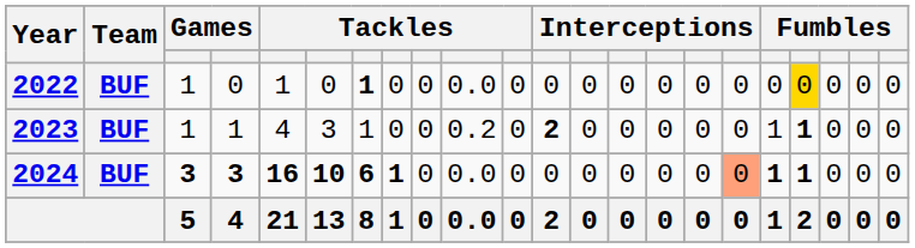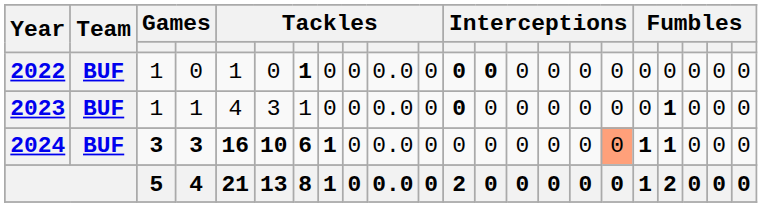 <table class="wikitable" style="text-align: center;">
 <tr>
 <th rowspan="2">Year</th>
 <th rowspan="2">Team</th>
 <th colspan="2">Games</th>
 <th colspan="7">Tackles</th>
 <th colspan="6">Interceptions</th>
 <th colspan="5">Fumbles</th>
 </tr>
 <tr>
 <th></th>
 <th></th>
 <th></th>
 <th></th>
 <th></th>
 <th></th>
 <th></th>
 <th></th>
 <th></th>
 <th></th>
 <th></th>
 <th></th>
 <th></th>
 <th></th>
 <th></th>
 <th></th>
 <th></th>
 <th></th>
 <th></th>
 <th></th>
 </tr>
 <tr>
 <th><a href='#'>2022</a></th>
 <th><a href='#'>BUF</a></th>
 <td>1</td>
 <td>0</td>
 <td>1</td>
 <td>0</td>
 <td><strong>1</strong></td>
 <td>0</td>
 <td>0</td>
 <td>0.0</td>
 <td>0</td>
+<td><strong>0</strong></td>
+<td><strong>0</strong></td>
 <td>0</td>
 <td>0</td>
 <td>0</td>
 <td>0</td>
 <td>0</td>
 <td>0</td>
-<td>0</td>
-<td style="background: gold;">0</td>
 <td>0</td>
 <td>0</td>
 <td>0</td>
 </tr>
 <tr>
 <th><a href='#'>2023</a></th>
 <th><a href='#'>BUF</a></th>
 <td>1</td>
 <td>1</td>
 <td>4</td>
 <td>3</td>
 <td>1</td>
 <td>0</td>
 <td>0</td>
-<td>0.2</td>
+<td>0.0</td>
 <td>0</td>
-<td><strong>2</strong></td>
+<td><strong>0</strong></td>
 <td>0</td>
 <td>0</td>
 <td>0</td>
 <td>0</td>
 <td>0</td>
-<td>1</td>
+<td>0</td>
 <td><strong>1</strong></td>
 <td>0</td>
 <td>0</td>
 <td>0</td>
 </tr>
 <tr>
 <th><a href='#'>2024</a></th>
 <th><a href='#'>BUF</a></th>
 <td><strong>3</strong></td>
 <td><strong>3</strong></td>
 <td><strong>16</strong></td>
 <td><strong>10</strong></td>
 <td><strong>6</strong></td>
 <td><strong>1</strong></td>
 <td>0</td>
 <td>0.0</td>
 <td>0</td>
 <td>0</td>
 <td>0</td>
 <td>0</td>
 <td>0</td>
 <td>0</td>
 <td style="background: lightsalmon;">0</td>
 <td><strong>1</strong></td>
 <td><strong>1</strong></td>
 <td>0</td>
 <td>0</td>
 <td>0</td>
 </tr>
 <tr>
 <th colspan="2"></th>
 <th>5</th>
 <th>4</th>
 <th>21</th>
 <th>13</th>
 <th>8</th>
 <th>1</th>
 <th>0</th>
 <th>0.0</th>
 <th>0</th>
 <th>2</th>
 <th>0</th>
 <th>0</th>
 <th>0</th>
 <th>0</th>
 <th>0</th>
 <th>1</th>
 <th>2</th>
 <th>0</th>
 <th>0</th>
 <th>0</th>
 </tr>
 </table>
